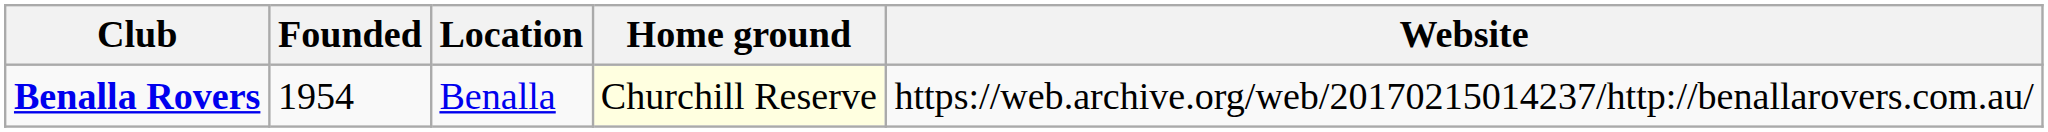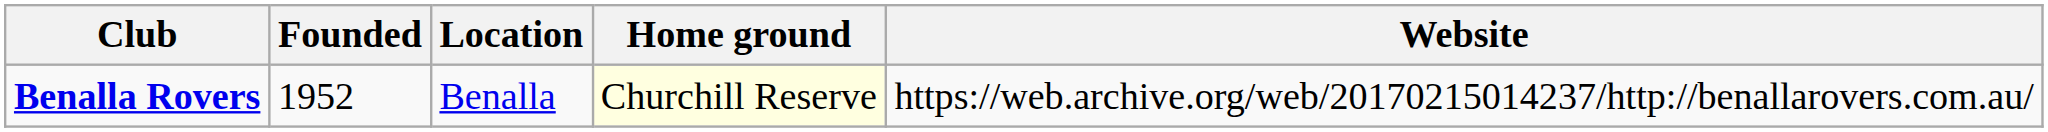 <table class="wikitable">
 <tr>
 <th>Club</th>
 <th>Founded</th>
 <th>Location</th>
 <th>Home ground</th>
 <th>Website</th>
 </tr>
 <tr>
 <td><strong><a href='#'>Benalla Rovers</a></strong></td>
-<td>1954</td>
+<td>1952</td>
 <td><a href='#'>Benalla</a></td>
 <td style="background: lightyellow;">Churchill Reserve</td>
 <td>https://web.archive.org/web/20170215014237/http://benallarovers.com.au/</td>
 </tr>
 </table>
